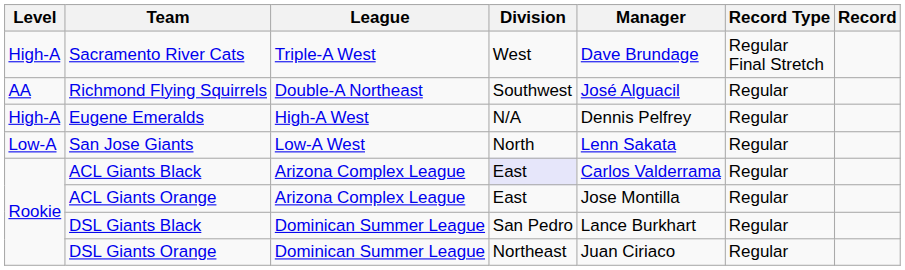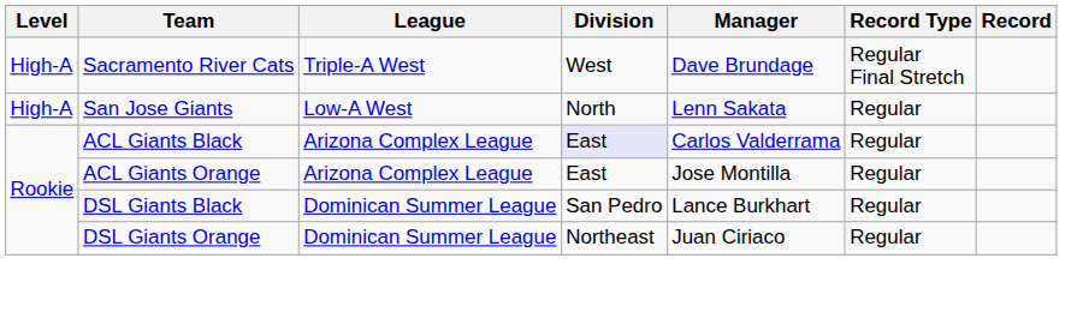 <table class="wikitable" style="text-align:left">
 <tr>
 <th>Level</th>
 <th>Team</th>
 <th>League</th>
 <th>Division</th>
 <th>Manager</th>
 <th>Record Type</th>
 <th>Record</th>
 </tr>
 <tr>
 <td><a href='#'>High-A</a></td>
 <td><a href='#'>Sacramento River Cats</a></td>
 <td><a href='#'>Triple-A West</a></td>
 <td>West</td>
 <td><a href='#'>Dave Brundage</a></td>
 <td>Regular <br> Final Stretch</td>
 <td><br></td>
 </tr>
 <tr>
-<td><a href='#'>AA</a></td>
-<td><a href='#'>Richmond Flying Squirrels</a></td>
-<td><a href='#'>Double-A Northeast</a></td>
-<td>Southwest</td>
-<td><a href='#'>José Alguacil</a></td>
-<td>Regular</td>
-<td></td>
-</tr>
-<tr>
 <td><a href='#'>High-A</a></td>
-<td><a href='#'>Eugene Emeralds</a></td>
-<td><a href='#'>High-A West</a></td>
-<td>N/A</td>
-<td>Dennis Pelfrey</td>
-<td>Regular</td>
-<td></td>
-</tr>
-<tr>
-<td><a href='#'>Low-A</a></td>
 <td><a href='#'>San Jose Giants</a></td>
 <td><a href='#'>Low-A West</a></td>
 <td>North</td>
 <td><a href='#'>Lenn Sakata</a></td>
 <td>Regular</td>
 <td></td>
 </tr>
 <tr>
 <td rowspan=4><a href='#'>Rookie</a></td>
 <td><a href='#'>ACL Giants Black</a></td>
 <td><a href='#'>Arizona Complex League</a></td>
 <td style="background: lavender;">East</td>
 <td><a href='#'>Carlos Valderrama</a></td>
 <td>Regular</td>
 <td></td>
 </tr>
 <tr>
 <td><a href='#'>ACL Giants Orange</a></td>
 <td><a href='#'>Arizona Complex League</a></td>
 <td>East</td>
 <td>Jose Montilla</td>
 <td>Regular</td>
 <td></td>
 </tr>
 <tr>
 <td><a href='#'>DSL Giants Black</a></td>
 <td><a href='#'>Dominican Summer League</a></td>
 <td>San Pedro</td>
 <td>Lance Burkhart</td>
 <td>Regular</td>
 <td></td>
 </tr>
 <tr>
 <td><a href='#'>DSL Giants Orange</a></td>
 <td><a href='#'>Dominican Summer League</a></td>
 <td>Northeast</td>
 <td>Juan Ciriaco</td>
 <td>Regular</td>
 <td></td>
 </tr>
 </table>
